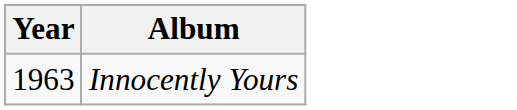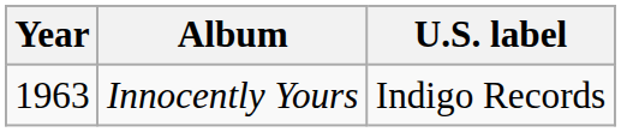 <table class="wikitable">
 <tr>
 <th align="left">Year</th>
 <th align="left">Album</th>
+<th align="left">U.S. label</th>
 </tr>
 <tr>
 <td align="left">1963</td>
 <td align="left"><em>Innocently Yours</em></td>
+<td align="left">Indigo Records</td>
 </tr>
 </table>
